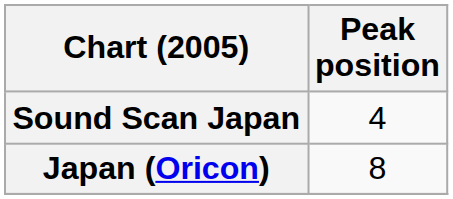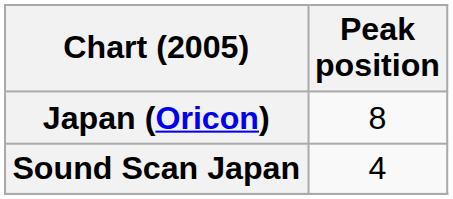 <table class="wikitable sortable plainrowheaders" style="text-align:center">
 <tr>
 <th>Chart (2005)</th>
 <th>Peak<br>position</th>
 </tr>
 <tr>
+<th scope="row">Japan (<a href='#'>Oricon</a>)</th>
+<td>8</td>
+</tr>
+<tr>
 <th scope="row">Sound Scan Japan</th>
 <td>4</td>
 </tr>
 <tr>
-<th scope="row">Japan (<a href='#'>Oricon</a>)</th>
-<td>8</td>
-</tr>
-<tr>
 </tr>
 </table>
